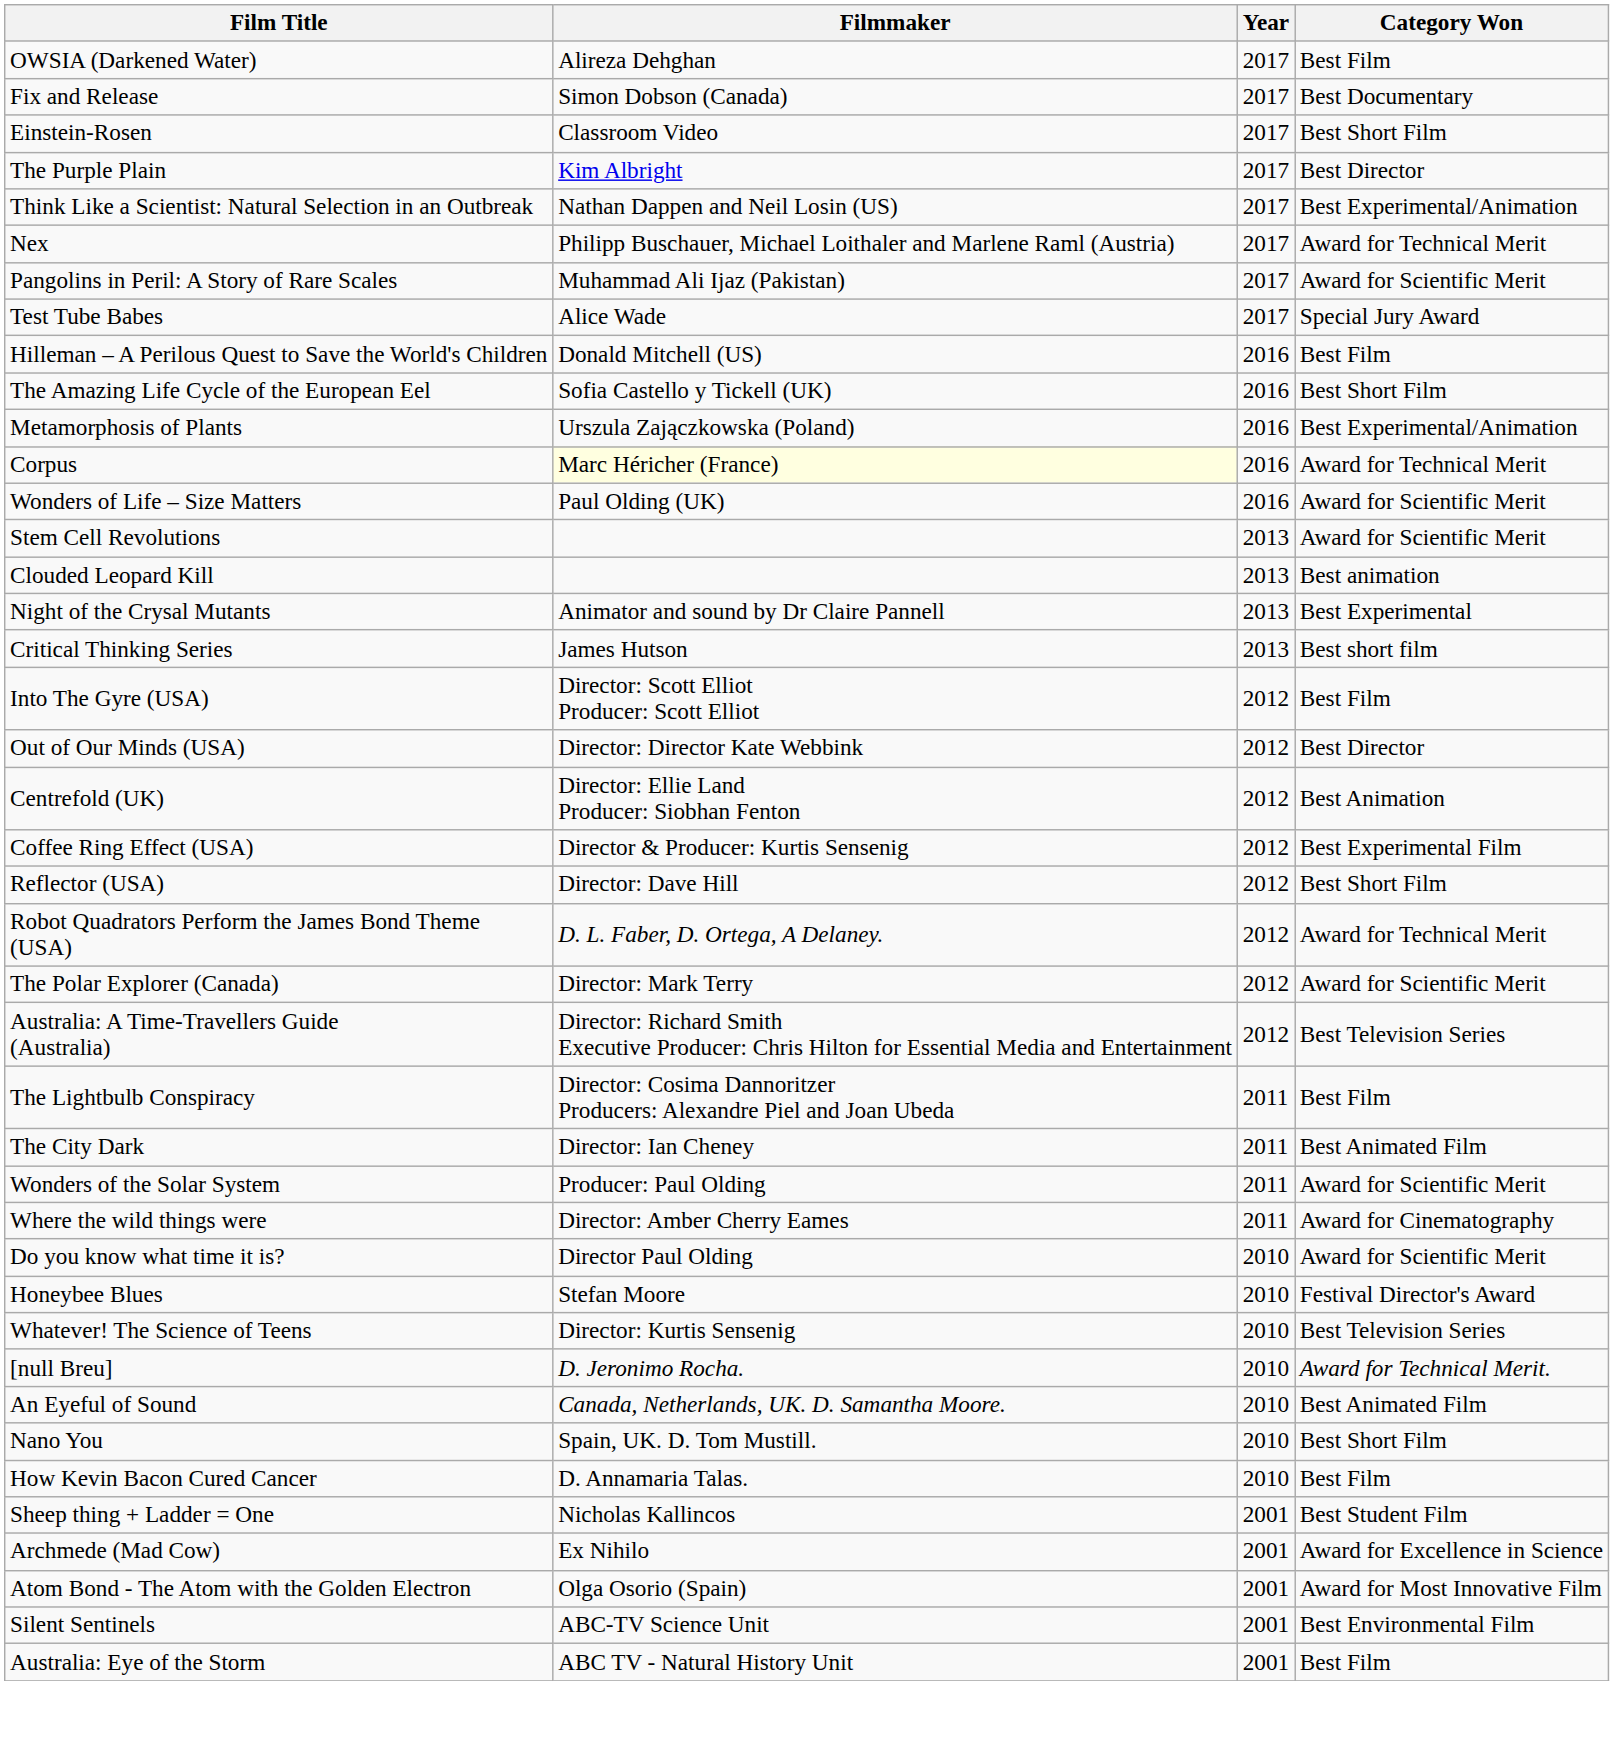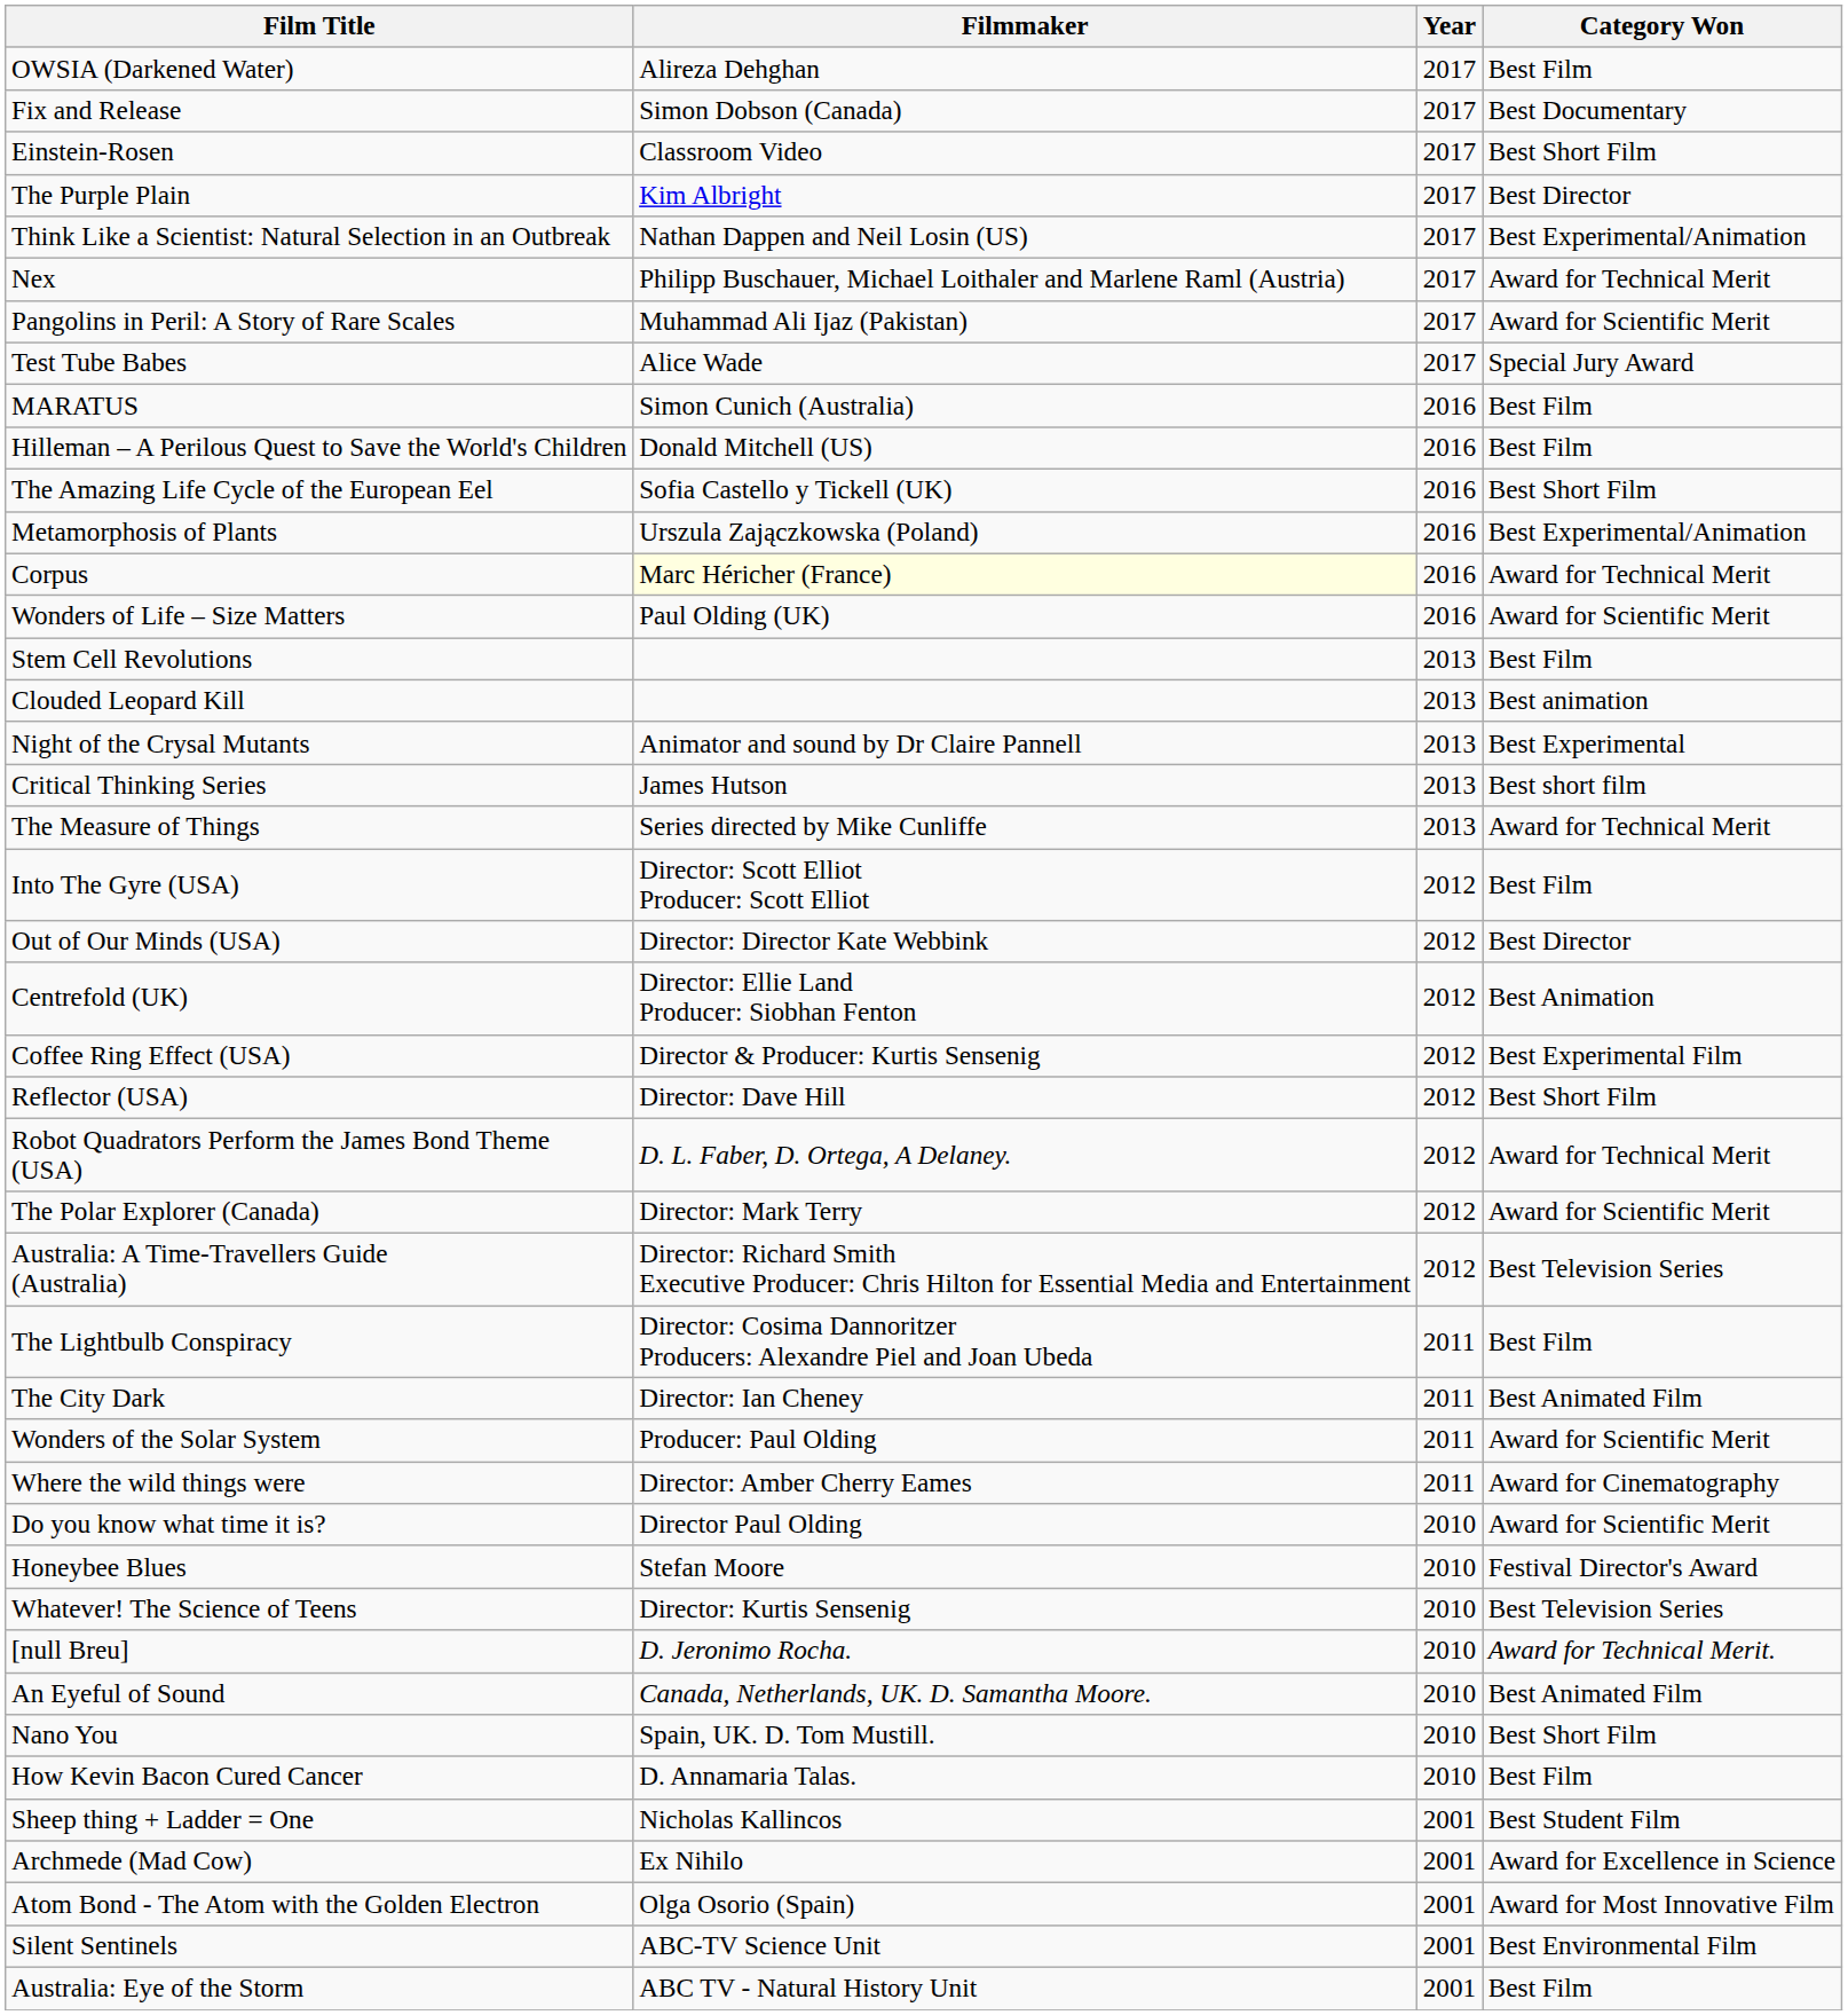 <table class="wikitable" border="1">
 <tr>
 <th>Film Title</th>
 <th>Filmmaker</th>
 <th>Year</th>
 <th>Category Won</th>
 </tr>
 <tr>
 <td>OWSIA (Darkened Water)</td>
 <td>Alireza Dehghan</td>
 <td>2017</td>
 <td>Best Film</td>
 </tr>
 <tr>
 <td>Fix and Release</td>
 <td>Simon Dobson (Canada)</td>
 <td>2017</td>
 <td>Best Documentary</td>
 </tr>
 <tr>
 <td>Einstein-Rosen</td>
 <td>Classroom Video</td>
 <td>2017</td>
 <td>Best Short Film</td>
 </tr>
 <tr>
 <td>The Purple Plain</td>
 <td><a href='#'>Kim Albright</a></td>
 <td>2017</td>
 <td>Best Director</td>
 </tr>
 <tr>
 <td>Think Like a Scientist: Natural Selection in an Outbreak</td>
 <td>Nathan Dappen and Neil Losin (US)</td>
 <td>2017</td>
 <td>Best Experimental/Animation</td>
 </tr>
 <tr>
 <td>Nex</td>
 <td>Philipp Buschauer, Michael Loithaler and Marlene Raml (Austria)</td>
 <td>2017</td>
 <td>Award for Technical Merit</td>
 </tr>
 <tr>
 <td>Pangolins in Peril: A Story of Rare Scales</td>
 <td>Muhammad Ali Ijaz (Pakistan)</td>
 <td>2017</td>
 <td>Award for Scientific Merit</td>
 </tr>
 <tr>
 <td>Test Tube Babes</td>
 <td>Alice Wade</td>
 <td>2017</td>
 <td>Special Jury Award</td>
 </tr>
 <tr>
+<td>MARATUS</td>
+<td>Simon Cunich (Australia)</td>
+<td>2016</td>
+<td>Best Film</td>
+</tr>
+<tr>
 <td>Hilleman – A Perilous  Quest to Save the World's Children</td>
 <td>Donald Mitchell (US)</td>
 <td>2016</td>
 <td>Best Film</td>
 </tr>
 <tr>
 <td>The Amazing Life  Cycle of the European Eel</td>
 <td>Sofia Castello y Tickell (UK)</td>
 <td>2016</td>
 <td>Best Short Film</td>
 </tr>
 <tr>
 <td>Metamorphosis of  Plants</td>
 <td>Urszula Zajączkowska (Poland)</td>
 <td>2016</td>
 <td>Best  Experimental/Animation</td>
 </tr>
 <tr>
 <td>Corpus</td>
 <td style="background: lightyellow;">Marc Héricher (France)</td>
 <td>2016</td>
 <td>Award for Technical  Merit</td>
 </tr>
 <tr>
 <td>Wonders of Life –  Size Matters</td>
 <td>Paul Olding (UK)</td>
 <td>2016</td>
 <td>Award for Scientific  Merit</td>
 </tr>
 <tr>
 <td>Stem Cell Revolutions</td>
 <td></td>
 <td>2013</td>
-<td>Award for Scientific  Merit</td>
+<td>Best Film</td>
 </tr>
 <tr>
 <td>Clouded Leopard Kill</td>
 <td></td>
 <td>2013</td>
 <td>Best animation</td>
 </tr>
 <tr>
 <td>Night of the Crysal Mutants</td>
 <td>Animator and sound by Dr Claire Pannell</td>
 <td>2013</td>
 <td>Best Experimental</td>
 </tr>
 <tr>
 <td>Critical Thinking Series</td>
 <td>James Hutson</td>
 <td>2013</td>
 <td>Best short film</td>
+</tr>
+<tr>
+<td>The Measure of Things</td>
+<td>Series directed by  Mike Cunliffe</td>
+<td>2013</td>
+<td>Award for Technical Merit</td>
 </tr>
 <tr>
 <td>Into The Gyre (USA)</td>
 <td>Director: Scott Elliot<br>Producer: Scott Elliot</td>
 <td>2012</td>
 <td>Best Film</td>
 </tr>
 <tr>
 <td>Out of Our Minds (USA)</td>
 <td>Director: Director Kate Webbink</td>
 <td>2012</td>
 <td>Best Director</td>
 </tr>
 <tr>
 <td>Centrefold  (UK)</td>
 <td>Director: Ellie Land<br>Producer: Siobhan Fenton</td>
 <td>2012</td>
 <td>Best Animation</td>
 </tr>
 <tr>
 <td>Coffee Ring Effect (USA)</td>
 <td>Director & Producer: Kurtis Sensenig</td>
 <td>2012</td>
 <td>Best Experimental Film</td>
 </tr>
 <tr>
 <td>Reflector  (USA)</td>
 <td>Director: Dave Hill</td>
 <td>2012</td>
 <td>Best Short Film</td>
 </tr>
 <tr>
 <td>Robot Quadrators Perform the James Bond Theme<br>(USA)</td>
 <td><em>D. L. Faber, D. Ortega, A Delaney.</em></td>
 <td>2012</td>
 <td>Award for Technical Merit</td>
 </tr>
 <tr>
 <td>The Polar Explorer (Canada)</td>
 <td>Director: Mark Terry</td>
 <td>2012</td>
 <td>Award for Scientific Merit</td>
 </tr>
 <tr>
 <td>Australia: A Time-Travellers Guide<br>(Australia)</td>
 <td>Director: Richard Smith<br>Executive Producer: Chris Hilton for Essential Media and Entertainment</td>
 <td>2012</td>
 <td>Best Television Series</td>
 </tr>
 <tr>
 <td>The Lightbulb  Conspiracy</td>
 <td>Director:  Cosima Dannoritzer<br>Producers: Alexandre Piel and  Joan Ubeda</td>
 <td>2011</td>
 <td>Best Film</td>
 </tr>
 <tr>
 <td>The City Dark</td>
 <td>Director:  Ian Cheney</td>
 <td>2011</td>
 <td>Best Animated Film</td>
 </tr>
 <tr>
 <td>Wonders of the Solar  System</td>
 <td>Producer: Paul  Olding</td>
 <td>2011</td>
 <td>Award for Scientific  Merit</td>
 </tr>
 <tr>
 <td>Where the wild  things were</td>
 <td>Director:  Amber Cherry Eames</td>
 <td>2011</td>
 <td>Award  for Cinematography</td>
 </tr>
 <tr>
 <td>Do you know what  time it is?</td>
 <td>Director Paul Olding</td>
 <td>2010</td>
 <td>Award for Scientific  Merit</td>
 </tr>
 <tr>
 <td>Honeybee Blues</td>
 <td>Stefan Moore</td>
 <td>2010</td>
 <td>Festival Director's  Award</td>
 </tr>
 <tr>
 <td>Whatever!  The Science of Teens</td>
 <td>Director: Kurtis Sensenig</td>
 <td>2010</td>
 <td>Best Television  Series</td>
 </tr>
 <tr>
 <td>[null Breu]</td>
 <td><em>D. Jeronimo Rocha.</em></td>
 <td>2010</td>
 <td><em>Award for Technical Merit.</em></td>
 </tr>
 <tr>
 <td>An Eyeful of  Sound</td>
 <td><em>Canada, Netherlands, UK. D.  Samantha Moore.</em></td>
 <td>2010</td>
 <td>Best Animated Film</td>
 </tr>
 <tr>
 <td>Nano You</td>
 <td>Spain, UK. D. Tom Mustill.</td>
 <td>2010</td>
 <td>Best Short Film</td>
 </tr>
 <tr>
 <td>How Kevin  Bacon Cured Cancer</td>
 <td>D. Annamaria Talas.</td>
 <td>2010</td>
 <td>Best Film</td>
 </tr>
 <tr>
 <td>Sheep thing + Ladder = One</td>
 <td>Nicholas Kallincos</td>
 <td>2001</td>
 <td>Best Student Film</td>
 </tr>
 <tr>
 <td>Archmede (Mad Cow)</td>
 <td>Ex Nihilo</td>
 <td>2001</td>
 <td>Award for Excellence in Science</td>
 </tr>
 <tr>
 <td>Atom Bond - The Atom with the Golden Electron</td>
 <td>Olga Osorio (Spain)</td>
 <td>2001</td>
 <td>Award for Most Innovative Film</td>
 </tr>
 <tr>
 <td>Silent Sentinels</td>
 <td>ABC-TV Science Unit</td>
 <td>2001</td>
 <td>Best Environmental Film</td>
 </tr>
 <tr>
 <td>Australia: Eye of the Storm</td>
 <td>ABC TV - Natural History Unit</td>
 <td>2001</td>
 <td>Best Film</td>
 </tr>
 </table>
